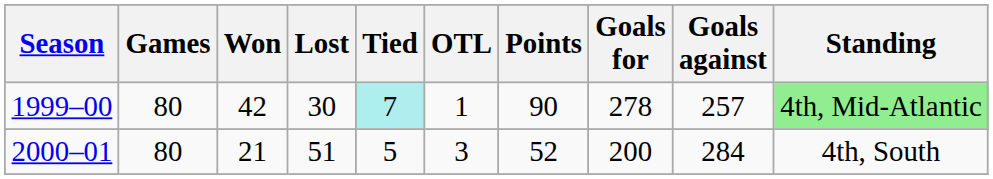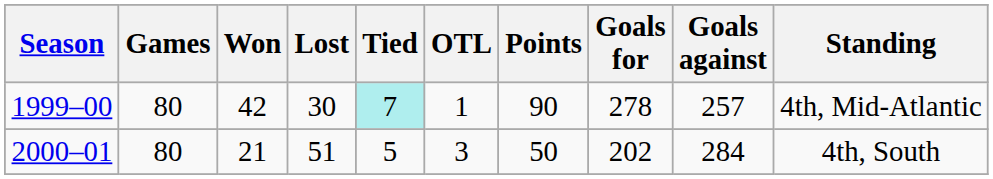 <table class="wikitable" style="text-align:center">
 <tr>
 <th><a href='#'>Season</a></th>
 <th>Games</th>
 <th>Won</th>
 <th>Lost</th>
 <th>Tied</th>
 <th>OTL</th>
 <th>Points</th>
 <th>Goals<br>for</th>
 <th>Goals<br>against</th>
 <th>Standing</th>
 </tr>
 <tr>
 <td><a href='#'>1999–00</a></td>
 <td>80</td>
 <td>42</td>
 <td>30</td>
 <td style="background: paleturquoise;">7</td>
 <td>1</td>
 <td>90</td>
 <td>278</td>
 <td>257</td>
-<td style="background: lightgreen;">4th, Mid-Atlantic</td>
+<td>4th, Mid-Atlantic</td>
 </tr>
 <tr>
 <td><a href='#'>2000–01</a></td>
 <td>80</td>
 <td>21</td>
 <td>51</td>
 <td>5</td>
 <td>3</td>
-<td>52</td>
-<td>200</td>
+<td>50</td>
+<td>202</td>
 <td>284</td>
 <td>4th, South</td>
 </tr>
 </table>
